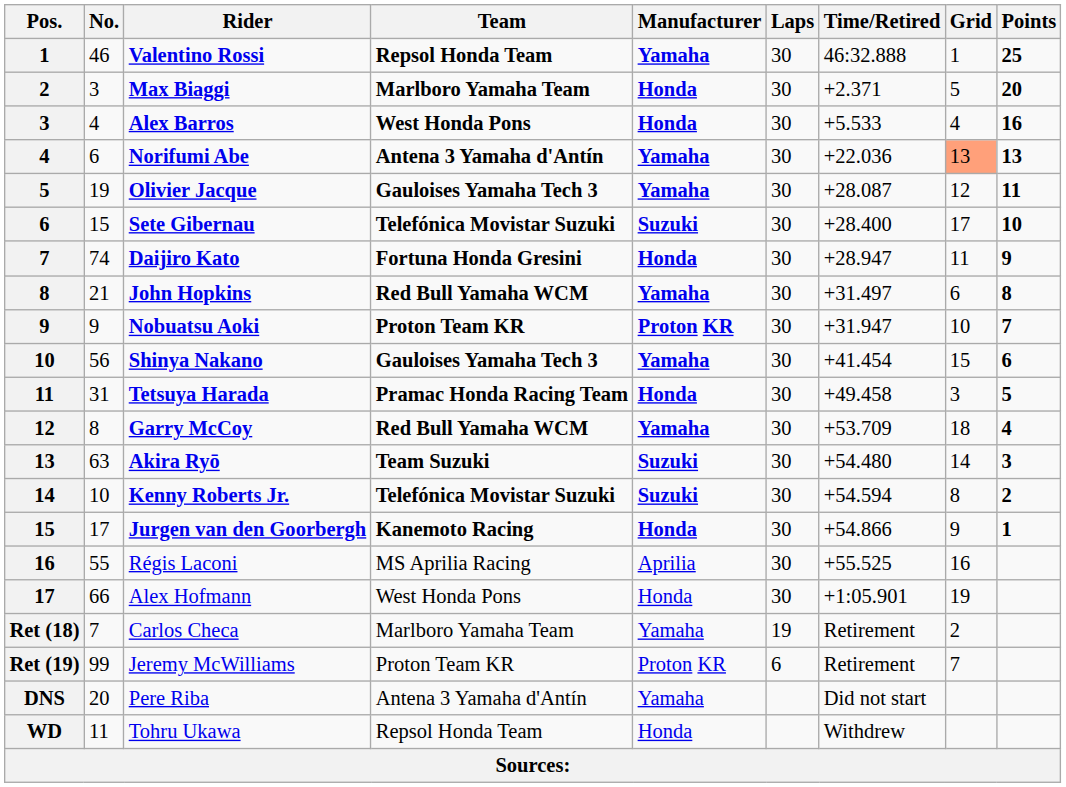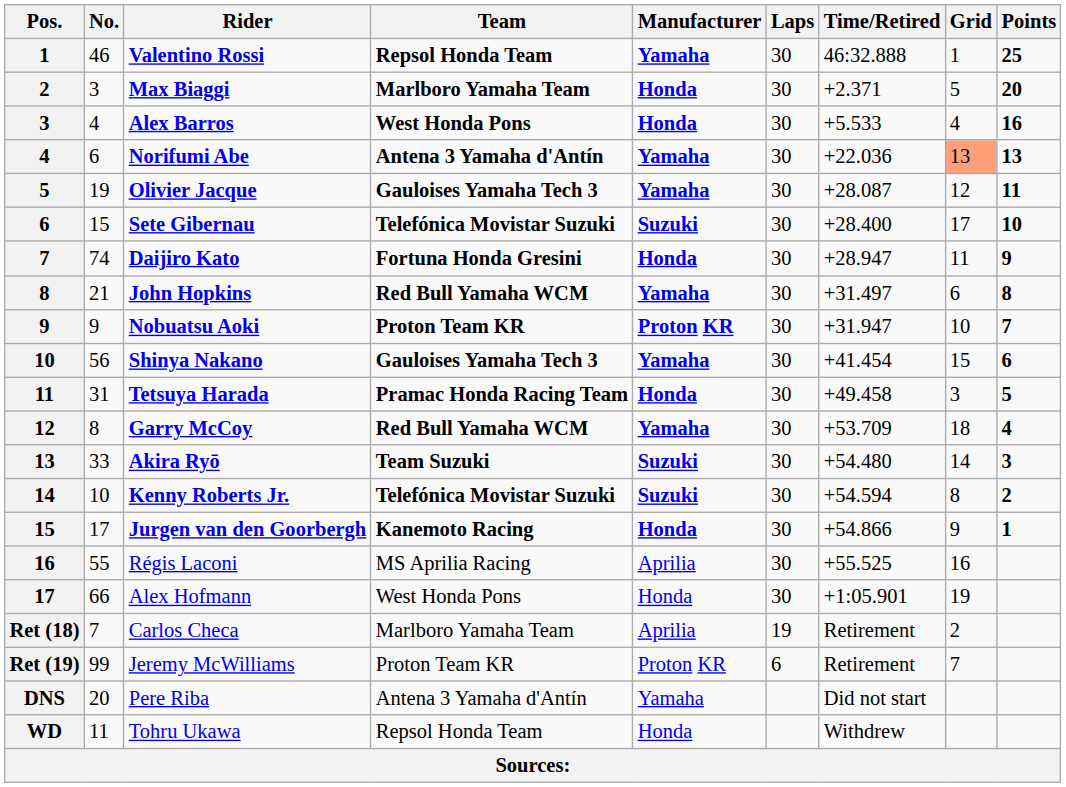 <table class="wikitable" style="font-size: 95%;">
 <tr>
 <th>Pos.</th>
 <th>No.</th>
 <th>Rider</th>
 <th>Team</th>
 <th>Manufacturer</th>
 <th>Laps</th>
 <th>Time/Retired</th>
 <th>Grid</th>
 <th>Points</th>
 </tr>
 <tr>
 <th>1</th>
 <td>46</td>
 <td> <strong><a href='#'>Valentino Rossi</a></strong></td>
 <td><strong>Repsol Honda Team</strong></td>
 <td><strong><a href='#'>Yamaha</a></strong></td>
 <td>30</td>
 <td>46:32.888</td>
 <td>1</td>
 <td><strong>25</strong></td>
 </tr>
 <tr>
 <th>2</th>
 <td>3</td>
 <td> <strong><a href='#'>Max Biaggi</a></strong></td>
 <td><strong>Marlboro Yamaha Team</strong></td>
 <td><strong><a href='#'>Honda</a></strong></td>
 <td>30</td>
 <td>+2.371</td>
 <td>5</td>
 <td><strong>20</strong></td>
 </tr>
 <tr>
 <th>3</th>
 <td>4</td>
 <td> <strong><a href='#'>Alex Barros</a></strong></td>
 <td><strong>West Honda Pons</strong></td>
 <td><strong><a href='#'>Honda</a></strong></td>
 <td>30</td>
 <td>+5.533</td>
 <td>4</td>
 <td><strong>16</strong></td>
 </tr>
 <tr>
 <th>4</th>
 <td>6</td>
 <td> <strong><a href='#'>Norifumi Abe</a></strong></td>
 <td><strong>Antena 3 Yamaha d'Antín</strong></td>
 <td><strong><a href='#'>Yamaha</a></strong></td>
 <td>30</td>
 <td>+22.036</td>
 <td style="background: lightsalmon;">13</td>
 <td><strong>13</strong></td>
 </tr>
 <tr>
 <th>5</th>
 <td>19</td>
 <td> <strong><a href='#'>Olivier Jacque</a></strong></td>
 <td><strong>Gauloises Yamaha Tech 3</strong></td>
 <td><strong><a href='#'>Yamaha</a></strong></td>
 <td>30</td>
 <td>+28.087</td>
 <td>12</td>
 <td><strong>11</strong></td>
 </tr>
 <tr>
 <th>6</th>
 <td>15</td>
 <td> <strong><a href='#'>Sete Gibernau</a></strong></td>
 <td><strong>Telefónica Movistar Suzuki</strong></td>
 <td><strong><a href='#'>Suzuki</a></strong></td>
 <td>30</td>
 <td>+28.400</td>
 <td>17</td>
 <td><strong>10</strong></td>
 </tr>
 <tr>
 <th>7</th>
 <td>74</td>
 <td> <strong><a href='#'>Daijiro Kato</a></strong></td>
 <td><strong>Fortuna Honda Gresini</strong></td>
 <td><strong><a href='#'>Honda</a></strong></td>
 <td>30</td>
 <td>+28.947</td>
 <td>11</td>
 <td><strong>9</strong></td>
 </tr>
 <tr>
 <th>8</th>
 <td>21</td>
 <td> <strong><a href='#'>John Hopkins</a></strong></td>
 <td><strong>Red Bull Yamaha WCM</strong></td>
 <td><strong><a href='#'>Yamaha</a></strong></td>
 <td>30</td>
 <td>+31.497</td>
 <td>6</td>
 <td><strong>8</strong></td>
 </tr>
 <tr>
 <th>9</th>
 <td>9</td>
 <td> <strong><a href='#'>Nobuatsu Aoki</a></strong></td>
 <td><strong>Proton Team KR</strong></td>
 <td><strong><a href='#'>Proton</a> <a href='#'>KR</a></strong></td>
 <td>30</td>
 <td>+31.947</td>
 <td>10</td>
 <td><strong>7</strong></td>
 </tr>
 <tr>
 <th>10</th>
 <td>56</td>
 <td> <strong><a href='#'>Shinya Nakano</a></strong></td>
 <td><strong>Gauloises Yamaha Tech 3</strong></td>
 <td><strong><a href='#'>Yamaha</a></strong></td>
 <td>30</td>
 <td>+41.454</td>
 <td>15</td>
 <td><strong>6</strong></td>
 </tr>
 <tr>
 <th>11</th>
 <td>31</td>
 <td> <strong><a href='#'>Tetsuya Harada</a></strong></td>
 <td><strong>Pramac Honda Racing Team</strong></td>
 <td><strong><a href='#'>Honda</a></strong></td>
 <td>30</td>
 <td>+49.458</td>
 <td>3</td>
 <td><strong>5</strong></td>
 </tr>
 <tr>
 <th>12</th>
 <td>8</td>
 <td> <strong><a href='#'>Garry McCoy</a></strong></td>
 <td><strong>Red Bull Yamaha WCM</strong></td>
 <td><strong><a href='#'>Yamaha</a></strong></td>
 <td>30</td>
 <td>+53.709</td>
 <td>18</td>
 <td><strong>4</strong></td>
 </tr>
 <tr>
 <th>13</th>
-<td>63</td>
+<td>33</td>
 <td> <strong><a href='#'>Akira Ryō</a></strong></td>
 <td><strong>Team Suzuki</strong></td>
 <td><strong><a href='#'>Suzuki</a></strong></td>
 <td>30</td>
 <td>+54.480</td>
 <td>14</td>
 <td><strong>3</strong></td>
 </tr>
 <tr>
 <th>14</th>
 <td>10</td>
 <td> <strong><a href='#'>Kenny Roberts Jr.</a></strong></td>
 <td><strong>Telefónica Movistar Suzuki</strong></td>
 <td><strong><a href='#'>Suzuki</a></strong></td>
 <td>30</td>
 <td>+54.594</td>
 <td>8</td>
 <td><strong>2</strong></td>
 </tr>
 <tr>
 <th>15</th>
 <td>17</td>
 <td> <strong><a href='#'>Jurgen van den Goorbergh</a></strong></td>
 <td><strong>Kanemoto Racing</strong></td>
 <td><strong><a href='#'>Honda</a></strong></td>
 <td>30</td>
 <td>+54.866</td>
 <td>9</td>
 <td><strong>1</strong></td>
 </tr>
 <tr>
 <th>16</th>
 <td>55</td>
 <td> <a href='#'>Régis Laconi</a></td>
 <td>MS Aprilia Racing</td>
 <td><a href='#'>Aprilia</a></td>
 <td>30</td>
 <td>+55.525</td>
 <td>16</td>
 <td></td>
 </tr>
 <tr>
 <th>17</th>
 <td>66</td>
 <td> <a href='#'>Alex Hofmann</a></td>
 <td>West Honda Pons</td>
 <td><a href='#'>Honda</a></td>
 <td>30</td>
 <td>+1:05.901</td>
 <td>19</td>
 <td></td>
 </tr>
 <tr>
 <th>Ret (18)</th>
 <td>7</td>
 <td> <a href='#'>Carlos Checa</a></td>
 <td>Marlboro Yamaha Team</td>
-<td><a href='#'>Yamaha</a></td>
+<td><a href='#'>Aprilia</a></td>
 <td>19</td>
 <td>Retirement</td>
 <td>2</td>
 <td></td>
 </tr>
 <tr>
 <th>Ret (19)</th>
 <td>99</td>
 <td> <a href='#'>Jeremy McWilliams</a></td>
 <td>Proton Team KR</td>
 <td><a href='#'>Proton</a> <a href='#'>KR</a></td>
 <td>6</td>
 <td>Retirement</td>
 <td>7</td>
 <td></td>
 </tr>
 <tr>
 <th>DNS</th>
 <td>20</td>
 <td> <a href='#'>Pere Riba</a></td>
 <td>Antena 3 Yamaha d'Antín</td>
 <td><a href='#'>Yamaha</a></td>
 <td></td>
 <td>Did not start</td>
 <td></td>
 <td></td>
 </tr>
 <tr>
 <th>WD</th>
 <td>11</td>
 <td> <a href='#'>Tohru Ukawa</a></td>
 <td>Repsol Honda Team</td>
 <td><a href='#'>Honda</a></td>
 <td></td>
 <td>Withdrew</td>
 <td></td>
 <td></td>
 </tr>
 <tr>
 <th colspan=9>Sources:</th>
 </tr>
 </table>
